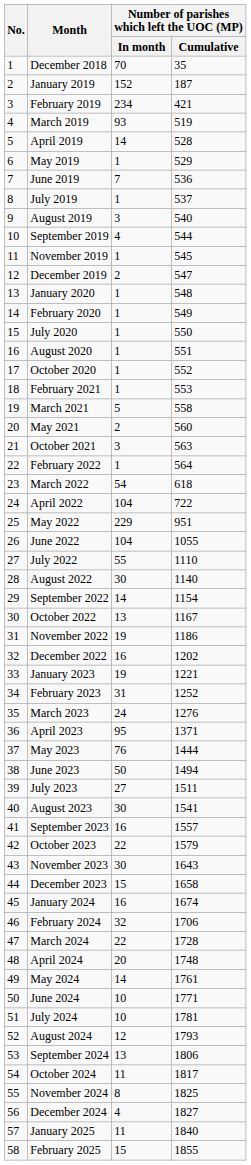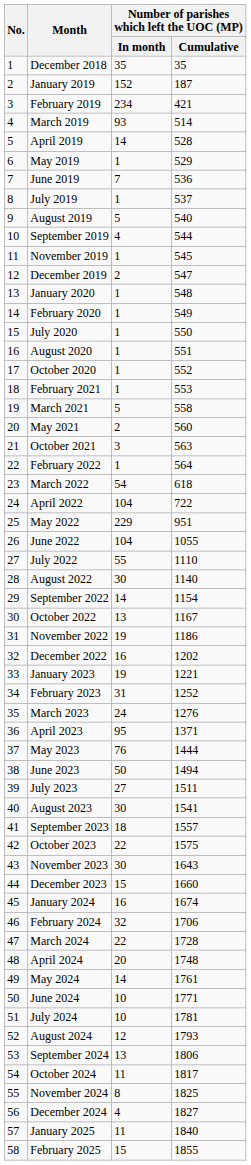 <table class="wikitable sortable" style="text-align:left/center">
 <tr>
 <th rowspan=2>No.</th>
 <th rowspan=2>Month</th>
 <th colspan=2>Number of parishes<br> which left the UOC (MP)</th>
 </tr>
 <tr>
 <th>In month</th>
 <th>Cumulative</th>
 </tr>
 <tr>
 <td>1</td>
 <td data-sort-value="2018.12">December 2018</td>
-<td>70</td>
+<td>35</td>
 <td>35</td>
 </tr>
 <tr>
 <td>2</td>
 <td data-sort-value="2019.1">January 2019</td>
 <td>152</td>
 <td>187</td>
 </tr>
 <tr>
 <td>3</td>
 <td data-sort-value="2019.2">February 2019</td>
 <td>234</td>
 <td>421</td>
 </tr>
 <tr>
 <td>4</td>
 <td data-sort-value="2019.3">March 2019</td>
 <td>93</td>
-<td>519</td>
+<td>514</td>
 </tr>
 <tr>
 <td>5</td>
 <td data-sort-value="2019.4">April 2019</td>
 <td>14</td>
 <td>528</td>
 </tr>
 <tr>
 <td>6</td>
 <td data-sort-value="2019.5">May 2019</td>
 <td>1</td>
 <td>529</td>
 </tr>
 <tr>
 <td>7</td>
 <td data-sort-value="2019.6">June 2019</td>
 <td>7</td>
 <td>536</td>
 </tr>
 <tr>
 <td>8</td>
 <td data-sort-value="2019.7">July 2019</td>
 <td>1</td>
 <td>537</td>
 </tr>
 <tr>
 <td>9</td>
 <td data-sort-value="2019.8">August 2019</td>
-<td>3</td>
+<td>5</td>
 <td>540</td>
 </tr>
 <tr>
 <td>10</td>
 <td data-sort-value="2019.9">September 2019</td>
 <td>4</td>
 <td>544</td>
 </tr>
 <tr>
 <td>11</td>
 <td data-sort-value="2019.11">November 2019</td>
 <td>1</td>
 <td>545</td>
 </tr>
 <tr>
 <td>12</td>
 <td data-sort-value="2019.12">December 2019</td>
 <td>2</td>
 <td>547</td>
 </tr>
 <tr>
 <td>13</td>
 <td data-sort-value="2020.1">January 2020</td>
 <td>1</td>
 <td>548</td>
 </tr>
 <tr>
 <td>14</td>
 <td data-sort-value="2020.2">February 2020</td>
 <td>1</td>
 <td>549</td>
 </tr>
 <tr>
 <td>15</td>
 <td data-sort-value="2020.7">July 2020</td>
 <td>1</td>
 <td>550</td>
 </tr>
 <tr>
 <td>16</td>
 <td data-sort-value="2020.8">August 2020</td>
 <td>1</td>
 <td>551</td>
 </tr>
 <tr>
 <td>17</td>
 <td data-sort-value="2020.10">October 2020</td>
 <td>1</td>
 <td>552</td>
 </tr>
 <tr>
 <td>18</td>
 <td data-sort-value="2021.2">February 2021</td>
 <td>1</td>
 <td>553</td>
 </tr>
 <tr>
 <td>19</td>
 <td data-sort-value="2021.3">March 2021</td>
 <td>5</td>
 <td>558</td>
 </tr>
 <tr>
 <td>20</td>
 <td data-sort-value="2021.5">May 2021</td>
 <td>2</td>
 <td>560</td>
 </tr>
 <tr>
 <td>21</td>
 <td data-sort-value="2021.10">October 2021</td>
 <td>3</td>
 <td>563</td>
 </tr>
 <tr>
 <td>22</td>
 <td data-sort-value="2022.02">February 2022</td>
 <td>1</td>
 <td>564</td>
 </tr>
 <tr>
 <td>23</td>
 <td data-sort-value="2022.03">March 2022</td>
 <td>54</td>
 <td>618</td>
 </tr>
 <tr>
 <td>24</td>
 <td data-sort-value="2022.04">April 2022</td>
 <td>104</td>
 <td>722</td>
 </tr>
 <tr>
 <td>25</td>
 <td data-sort-value="2022.05">May 2022</td>
 <td>229</td>
 <td>951</td>
 </tr>
 <tr>
 <td>26</td>
 <td data-sort-value="2022.06">June 2022</td>
 <td>104</td>
 <td>1055</td>
 </tr>
 <tr>
 <td>27</td>
 <td data-sort-value="2022.07">July 2022</td>
 <td>55</td>
 <td>1110</td>
 </tr>
 <tr>
 <td>28</td>
 <td data-sort-value="2022.08">August 2022</td>
 <td>30</td>
 <td>1140</td>
 </tr>
 <tr>
 <td>29</td>
 <td data-sort-value="2022.09">September 2022</td>
 <td>14</td>
 <td>1154</td>
 </tr>
 <tr>
 <td>30</td>
 <td data-sort-value="2022.10">October 2022</td>
 <td>13</td>
 <td>1167</td>
 </tr>
 <tr>
 <td>31</td>
 <td data-sort-value="2022.11">November 2022</td>
 <td>19</td>
 <td>1186</td>
 </tr>
 <tr>
 <td>32</td>
 <td data-sort-value="2022.12">December 2022</td>
 <td>16</td>
 <td>1202</td>
 </tr>
 <tr>
 <td>33</td>
 <td data-sort-value="2023.01">January 2023</td>
 <td>19</td>
 <td>1221</td>
 </tr>
 <tr>
 <td>34</td>
 <td data-sort-value="2023.02">February 2023</td>
 <td>31</td>
 <td>1252</td>
 </tr>
 <tr>
 <td>35</td>
 <td data-sort-value="2023.03">March 2023</td>
 <td>24</td>
 <td>1276</td>
 </tr>
 <tr>
 <td>36</td>
 <td data-sort-value="2023.04">April 2023</td>
 <td>95</td>
 <td>1371</td>
 </tr>
 <tr>
 <td>37</td>
 <td data-sort-value="2023.05">May 2023</td>
 <td>76</td>
 <td>1444</td>
 </tr>
 <tr>
 <td>38</td>
 <td data-sort-value="2023.06">June 2023</td>
 <td>50</td>
 <td>1494</td>
 </tr>
 <tr>
 <td>39</td>
 <td data-sort-value="2023.07">July 2023</td>
 <td>27</td>
 <td>1511</td>
 </tr>
 <tr>
 <td>40</td>
 <td data-sort-value="2023.08">August 2023</td>
 <td>30</td>
 <td>1541</td>
 </tr>
 <tr>
 <td>41</td>
 <td data-sort-value="2023.09">September 2023</td>
-<td>16</td>
+<td>18</td>
 <td>1557</td>
 </tr>
 <tr>
 <td>42</td>
 <td data-sort-value="2023.10">October 2023</td>
 <td>22</td>
-<td>1579</td>
+<td>1575</td>
 </tr>
 <tr>
 <td>43</td>
 <td data-sort-value="2023.11">November 2023</td>
 <td>30</td>
 <td>1643</td>
 </tr>
 <tr>
 <td>44</td>
 <td data-sort-value="2023.12">December 2023</td>
 <td>15</td>
-<td>1658</td>
+<td>1660</td>
 </tr>
 <tr>
 <td>45</td>
 <td data-sort-value="2024.01">January 2024</td>
 <td>16</td>
 <td>1674</td>
 </tr>
 <tr>
 <td>46</td>
 <td data-sort-value="2024.02">February 2024</td>
 <td>32</td>
 <td>1706</td>
 </tr>
 <tr>
 <td>47</td>
 <td data-sort-value="2024.03">March 2024</td>
 <td>22</td>
 <td>1728</td>
 </tr>
 <tr>
 <td>48</td>
 <td data-sort-value="2024.04">April 2024</td>
 <td>20</td>
 <td>1748</td>
 </tr>
 <tr>
 <td>49</td>
 <td data-sort-value="2024.05">May 2024</td>
 <td>14</td>
 <td>1761</td>
 </tr>
 <tr>
 <td>50</td>
 <td data-sort-value="2024.06">June 2024</td>
 <td>10</td>
 <td>1771</td>
 </tr>
 <tr>
 <td>51</td>
 <td data-sort-value="2024.07">July 2024</td>
 <td>10</td>
 <td>1781</td>
 </tr>
 <tr>
 <td>52</td>
 <td data-sort-value="2024.08">August 2024</td>
 <td>12</td>
 <td>1793</td>
 </tr>
 <tr>
 <td>53</td>
 <td data-sort-value="2024.09">September 2024</td>
 <td>13</td>
 <td>1806</td>
 </tr>
 <tr>
 <td>54</td>
 <td data-sort-value="2024.10">October 2024</td>
 <td>11</td>
 <td>1817</td>
 </tr>
 <tr>
 <td>55</td>
 <td data-sort-value="2024.11">November 2024</td>
 <td>8</td>
 <td>1825</td>
 </tr>
 <tr>
 <td>56</td>
 <td data-sort-value="2024.12">December 2024</td>
 <td>4</td>
 <td>1827</td>
 </tr>
 <tr>
 <td>57</td>
 <td data-sort-value="2025.01">January 2025</td>
 <td>11</td>
 <td>1840</td>
 </tr>
 <tr>
 <td>58</td>
 <td data-sort-value="2025.02">February 2025</td>
 <td>15</td>
 <td>1855</td>
 </tr>
 </table>
